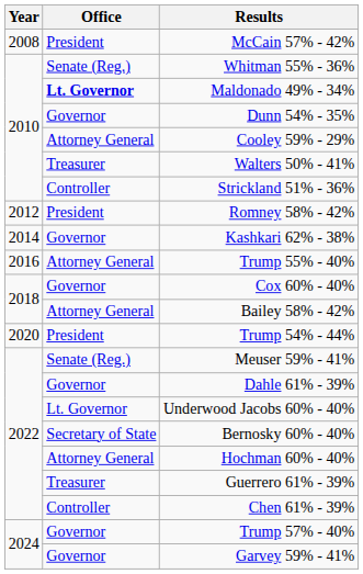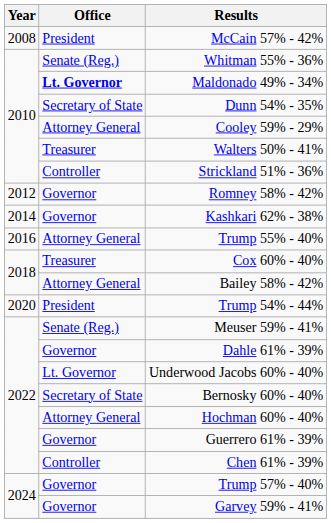 <table class=wikitable>
 <tr>
 <th>Year</th>
 <th>Office</th>
 <th>Results</th>
 </tr>
 <tr>
 <td>2008</td>
 <td><a href='#'>President</a></td>
 <td align="right" ><a href='#'>McCain</a> 57% - 42%</td>
 </tr>
 <tr>
 <td rowspan=6>2010</td>
 <td><a href='#'>Senate (Reg.)</a></td>
 <td align="right" ><a href='#'>Whitman</a> 55% - 36%</td>
 </tr>
 <tr>
 <td><strong><a href='#'>Lt. Governor</a></strong></td>
 <td align="right" ><a href='#'>Maldonado</a> 49% - 34%</td>
 </tr>
 <tr>
-<td><a href='#'>Governor</a></td>
+<td><a href='#'>Secretary of State</a></td>
 <td align="right" ><a href='#'>Dunn</a> 54% - 35%</td>
 </tr>
 <tr>
 <td><a href='#'>Attorney General</a></td>
 <td align="right" ><a href='#'>Cooley</a> 59% - 29%</td>
 </tr>
 <tr>
 <td><a href='#'>Treasurer</a></td>
 <td align="right" ><a href='#'>Walters</a> 50% - 41%</td>
 </tr>
 <tr>
 <td><a href='#'>Controller</a></td>
 <td align="right" ><a href='#'>Strickland</a> 51% - 36%</td>
 </tr>
 <tr>
 <td>2012</td>
-<td><a href='#'>President</a></td>
+<td><a href='#'>Governor</a></td>
 <td align="right" ><a href='#'>Romney</a> 58% - 42%</td>
 </tr>
 <tr>
 <td>2014</td>
 <td><a href='#'>Governor</a></td>
 <td align="right" ><a href='#'>Kashkari</a> 62% - 38%</td>
 </tr>
 <tr>
 <td>2016</td>
 <td><a href='#'>Attorney General</a></td>
 <td align="right" ><a href='#'>Trump</a> 55% - 40%</td>
 </tr>
 <tr>
 <td rowspan=2>2018</td>
-<td><a href='#'>Governor</a></td>
+<td><a href='#'>Treasurer</a></td>
 <td align="right" ><a href='#'>Cox</a> 60% - 40%</td>
 </tr>
 <tr>
 <td><a href='#'>Attorney General</a></td>
 <td align="right" >Bailey 58% - 42%</td>
 </tr>
 <tr>
 <td>2020</td>
 <td><a href='#'>President</a></td>
 <td align="right" ><a href='#'>Trump</a> 54% - 44%</td>
 </tr>
 <tr>
 <td rowspan=7>2022</td>
 <td><a href='#'>Senate (Reg.)</a></td>
 <td align="right" >Meuser 59% - 41%</td>
 </tr>
 <tr>
 <td><a href='#'>Governor</a></td>
 <td align="right" ><a href='#'>Dahle</a> 61% - 39%</td>
 </tr>
 <tr>
 <td><a href='#'>Lt. Governor</a></td>
 <td align="right" >Underwood Jacobs 60% - 40%</td>
 </tr>
 <tr>
 <td><a href='#'>Secretary of State</a></td>
 <td align="right" >Bernosky 60% - 40%</td>
 </tr>
 <tr>
 <td><a href='#'>Attorney General</a></td>
 <td align="right" ><a href='#'>Hochman</a> 60% - 40%</td>
 </tr>
 <tr>
-<td><a href='#'>Treasurer</a></td>
+<td><a href='#'>Governor</a></td>
 <td align="right" >Guerrero 61% - 39%</td>
 </tr>
 <tr>
 <td><a href='#'>Controller</a></td>
 <td align="right" ><a href='#'>Chen</a> 61% - 39%</td>
 </tr>
 <tr>
 <td rowspan=2>2024</td>
 <td><a href='#'>Governor</a></td>
 <td align="right" ><a href='#'>Trump</a> 57% - 40%</td>
 </tr>
 <tr>
 <td><a href='#'>Governor</a></td>
 <td align="right" ><a href='#'>Garvey</a> 59% - 41%</td>
 </tr>
 </table>
